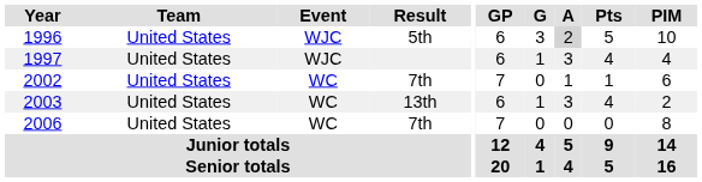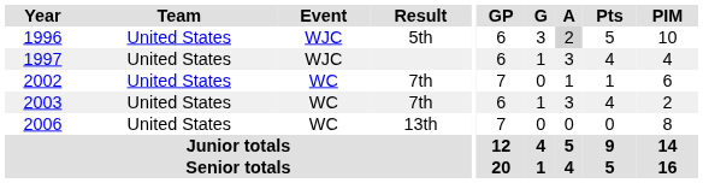 <table border="0" cellpadding="1" cellspacing="0" ID="Table3" style="text-align:center; width:40em">
 <tr ALIGN="center" bgcolor="#e0e0e0">
 <th>Year</th>
 <th>Team</th>
 <th>Event</th>
 <th>Result</th>
 <th rowspan="99" bgcolor="#ffffff"></th>
 <th>GP</th>
 <th>G</th>
 <th>A</th>
 <th>Pts</th>
 <th>PIM</th>
 </tr>
 <tr>
 <td><a href='#'>1996</a></td>
 <td><a href='#'>United States</a></td>
 <td><a href='#'>WJC</a></td>
 <td>5th</td>
 <td>6</td>
 <td>3</td>
 <td style="background: lightgrey;">2</td>
 <td>5</td>
 <td>10</td>
 </tr>
 <tr bgcolor="#f0f0f0">
 <td><a href='#'>1997</a></td>
 <td>United States</td>
 <td>WJC</td>
 <td></td>
 <td>6</td>
 <td>1</td>
 <td>3</td>
 <td>4</td>
 <td>4</td>
 </tr>
 <tr>
 <td><a href='#'>2002</a></td>
 <td><a href='#'>United States</a></td>
 <td><a href='#'>WC</a></td>
 <td>7th</td>
 <td>7</td>
 <td>0</td>
 <td>1</td>
 <td>1</td>
 <td>6</td>
 </tr>
 <tr bgcolor="#f0f0f0">
 <td><a href='#'>2003</a></td>
 <td>United States</td>
 <td>WC</td>
-<td>13th</td>
+<td>7th</td>
 <td>6</td>
 <td>1</td>
 <td>3</td>
 <td>4</td>
 <td>2</td>
 </tr>
 <tr>
 <td><a href='#'>2006</a></td>
 <td>United States</td>
 <td>WC</td>
-<td>7th</td>
+<td>13th</td>
 <td>7</td>
 <td>0</td>
 <td>0</td>
 <td>0</td>
 <td>8</td>
 </tr>
 <tr bgcolor="#e0e0e0">
 <th colspan="4">Junior totals</th>
 <th>12</th>
 <th>4</th>
 <th>5</th>
 <th>9</th>
 <th>14</th>
 </tr>
 <tr bgcolor="#e0e0e0">
 <th colspan="4">Senior totals</th>
 <th>20</th>
 <th>1</th>
 <th>4</th>
 <th>5</th>
 <th>16</th>
 </tr>
 </table>
